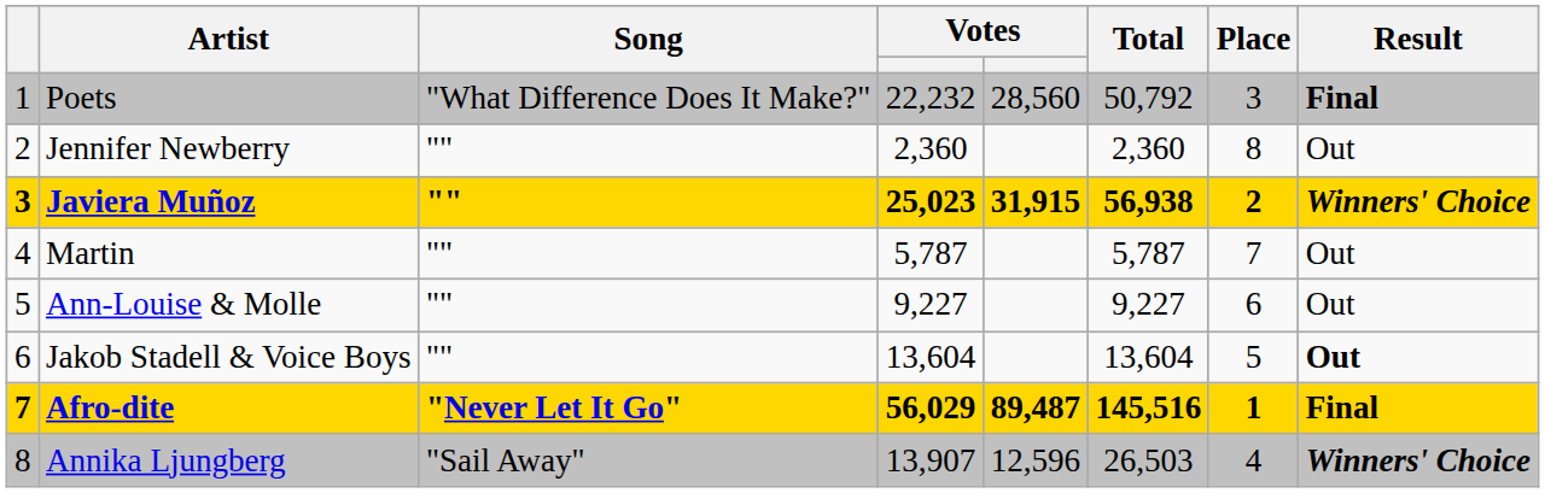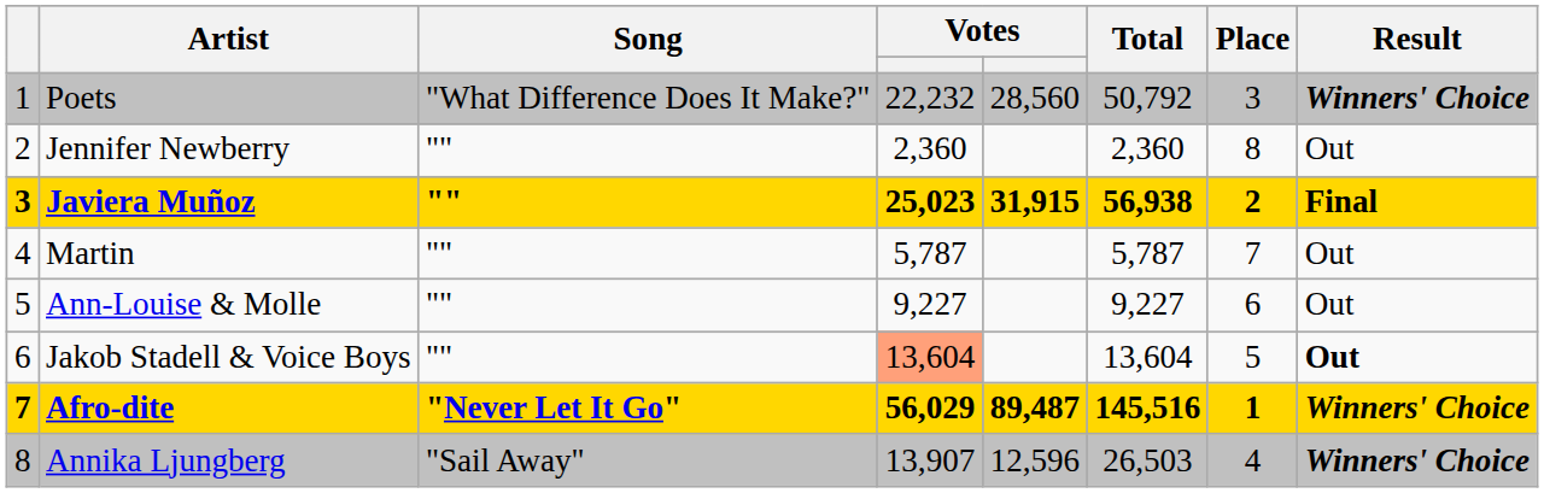 <table class="sortable wikitable" style="margin: 1em auto 1em auto; text-align:center;">
 <tr>
 <th rowspan="2"></th>
 <th rowspan="2">Artist</th>
 <th rowspan="2">Song</th>
 <th colspan="2">Votes</th>
 <th rowspan="2">Total</th>
 <th rowspan="2">Place</th>
 <th rowspan="2" class="unsortable">Result</th>
 </tr>
 <tr>
 <th></th>
 <th></th>
 </tr>
 <tr style="background:silver;">
 <td>1</td>
 <td align="left">Poets</td>
 <td align="left">"What Difference Does It Make?"</td>
 <td>22,232</td>
 <td>28,560</td>
 <td>50,792</td>
 <td>3</td>
-<td align="left"><strong>Final</strong></td>
+<td align="left"><strong><em>Winners' Choice</em></strong></td>
 </tr>
 <tr>
 <td>2</td>
 <td align="left">Jennifer Newberry</td>
 <td align="left">""</td>
 <td>2,360</td>
 <td></td>
 <td>2,360</td>
 <td>8</td>
 <td align="left">Out</td>
 </tr>
 <tr style="background:gold;">
 <td><strong>3</strong></td>
 <td align="left"><strong><a href='#'>Javiera Muñoz</a></strong></td>
 <td align="left"><strong>""</strong></td>
 <td><strong>25,023</strong></td>
 <td><strong>31,915</strong></td>
 <td><strong>56,938</strong></td>
 <td><strong>2</strong></td>
-<td align="left"><strong><em>Winners' Choice</em></strong></td>
+<td align="left"><strong>Final</strong></td>
 </tr>
 <tr>
 <td>4</td>
 <td align="left">Martin</td>
 <td align="left">""</td>
 <td>5,787</td>
 <td></td>
 <td>5,787</td>
 <td>7</td>
 <td align="left">Out</td>
 </tr>
 <tr>
 <td>5</td>
 <td align="left"><a href='#'>Ann-Louise</a> & Molle</td>
 <td align="left">""</td>
 <td>9,227</td>
 <td></td>
 <td>9,227</td>
 <td>6</td>
 <td align="left">Out</td>
 </tr>
 <tr>
 <td>6</td>
 <td align="left">Jakob Stadell & Voice Boys</td>
 <td align="left">""</td>
-<td>13,604</td>
+<td style="background: lightsalmon;">13,604</td>
 <td></td>
 <td>13,604</td>
 <td>5</td>
 <td align="left"><strong>Out</strong></td>
 </tr>
 <tr style="background:gold;">
 <td><strong>7</strong></td>
 <td align="left"><strong><a href='#'>Afro-dite</a></strong></td>
 <td align="left"><strong>"<a href='#'>Never Let It Go</a>"</strong></td>
 <td><strong>56,029</strong></td>
 <td><strong>89,487</strong></td>
 <td><strong>145,516</strong></td>
 <td><strong>1</strong></td>
-<td align="left"><strong>Final</strong></td>
+<td align="left"><strong><em>Winners' Choice</em></strong></td>
 </tr>
 <tr style="background:silver;">
 <td>8</td>
 <td align="left"><a href='#'>Annika Ljungberg</a></td>
 <td align="left">"Sail Away"</td>
 <td>13,907</td>
 <td>12,596</td>
 <td>26,503</td>
 <td>4</td>
 <td align="left"><strong><em>Winners' Choice</em></strong></td>
 </tr>
 </table>
